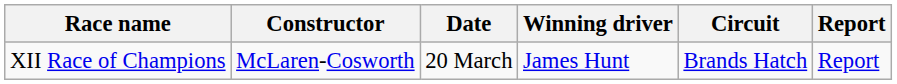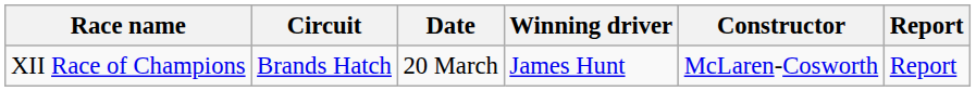 <table class="wikitable" style="font-size:95%">
 <tr>
 <th>Race name</th>
-<th>Constructor</th>
+<th>Circuit</th>
 <th>Date</th>
 <th>Winning driver</th>
-<th>Circuit</th>
+<th>Constructor</th>
 <th>Report</th>
 </tr>
 <tr>
 <td> XII <a href='#'>Race of Champions</a></td>
-<td> <a href='#'>McLaren</a>-<a href='#'>Cosworth</a></td>
+<td><a href='#'>Brands Hatch</a></td>
 <td>20 March</td>
 <td> <a href='#'>James Hunt</a></td>
-<td><a href='#'>Brands Hatch</a></td>
+<td> <a href='#'>McLaren</a>-<a href='#'>Cosworth</a></td>
 <td><a href='#'>Report</a></td>
 </tr>
 </table>
